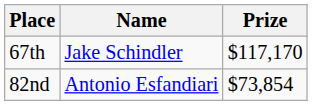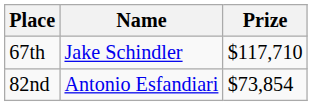 <table class="wikitable">
 <tr>
 <th bgcolor="#FFEBAD">Place</th>
 <th bgcolor="#FFEBAD">Name</th>
 <th bgcolor="#FFEBAD">Prize</th>
 </tr>
 <tr>
 <td>67th</td>
 <td><a href='#'>Jake Schindler</a></td>
-<td>$117,170</td>
+<td>$117,710</td>
 </tr>
 <tr>
 <td>82nd</td>
 <td><a href='#'>Antonio Esfandiari</a></td>
 <td>$73,854</td>
 </tr>
 </table>
